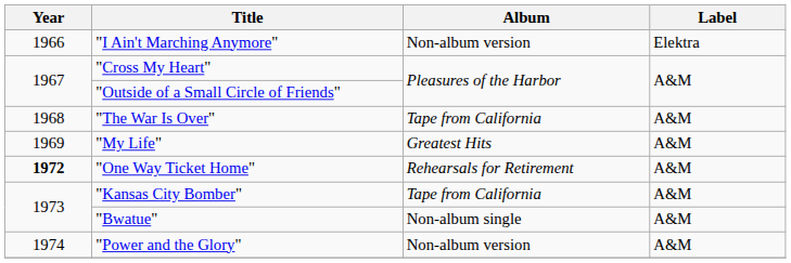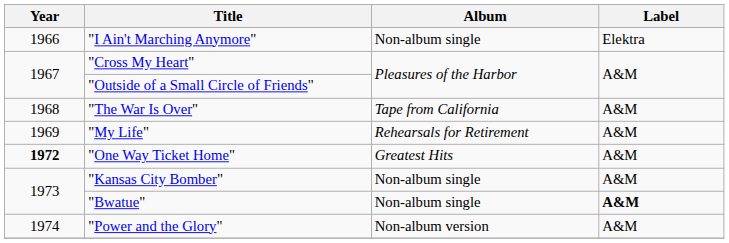 <table class="wikitable">
 <tr>
 <th style="width:5em">Year</th>
 <th style="width:19em">Title</th>
 <th style="width:15em">Album</th>
 <th style="width:8em">Label</th>
 </tr>
 <tr>
 <td align="center">1966</td>
 <td>"<a href='#'>I Ain't Marching Anymore</a>"</td>
-<td>Non-album version</td>
+<td>Non-album single</td>
 <td>Elektra</td>
 </tr>
 <tr>
 <td rowspan="2" align="center">1967</td>
 <td>"<a href='#'>Cross My Heart</a>"</td>
 <td rowspan="2"><em>Pleasures of the Harbor</em></td>
 <td rowspan="2">A&M</td>
 </tr>
 <tr>
 <td>"<a href='#'>Outside of a Small Circle of Friends</a>"</td>
 </tr>
 <tr>
 <td align="center">1968</td>
 <td>"<a href='#'>The War Is Over</a>"</td>
 <td><em>Tape from California</em></td>
 <td>A&M</td>
 </tr>
 <tr>
 <td align="center">1969</td>
 <td>"<a href='#'>My Life</a>"</td>
-<td><em>Greatest Hits</em></td>
+<td><em>Rehearsals for Retirement</em></td>
 <td>A&M</td>
 </tr>
 <tr>
 <td align="center"><strong>1972</strong></td>
 <td>"<a href='#'>One Way Ticket Home</a>"</td>
-<td><em>Rehearsals for Retirement</em></td>
+<td><em>Greatest Hits</em></td>
 <td>A&M</td>
 </tr>
 <tr>
 <td rowspan="2" align="center">1973</td>
 <td>"<a href='#'>Kansas City Bomber</a>"</td>
-<td><em>Tape from California</em></td>
+<td>Non-album single</td>
 <td>A&M</td>
 </tr>
 <tr>
 <td>"<a href='#'>Bwatue</a>"</td>
 <td>Non-album single</td>
-<td>A&M</td>
+<td><strong>A&M</strong></td>
 </tr>
 <tr>
 <td align="center">1974</td>
 <td>"<a href='#'>Power and the Glory</a>"</td>
 <td>Non-album version</td>
 <td>A&M</td>
 </tr>
 <tr>
 </tr>
 </table>
